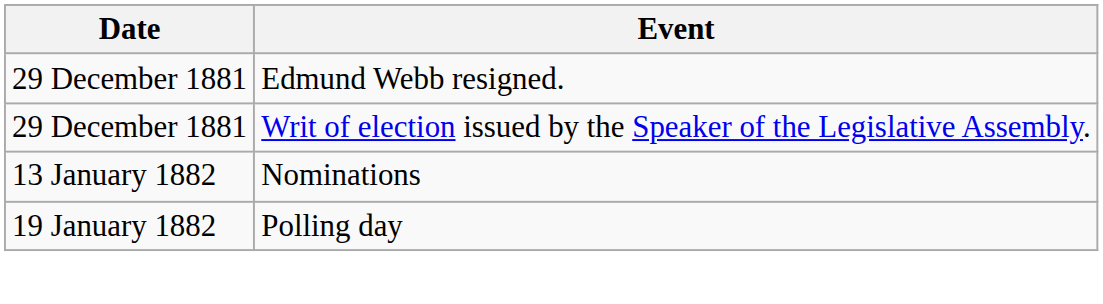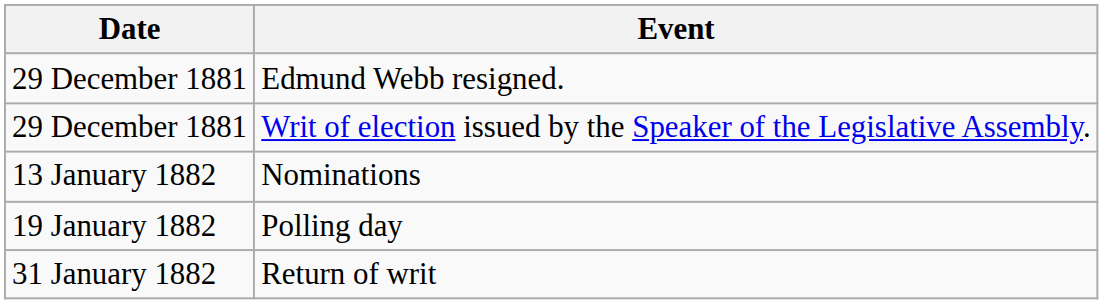 <table class="wikitable">
 <tr>
 <th>Date</th>
 <th>Event</th>
 </tr>
 <tr>
 <td>29 December 1881</td>
 <td>Edmund Webb resigned.</td>
 </tr>
 <tr>
 <td>29 December 1881</td>
 <td><a href='#'>Writ of election</a> issued by the <a href='#'>Speaker of the Legislative Assembly</a>.</td>
 </tr>
 <tr>
 <td>13 January 1882</td>
 <td>Nominations</td>
 </tr>
 <tr>
 <td>19 January 1882</td>
 <td>Polling day</td>
 </tr>
+<tr>
+<td>31 January 1882</td>
+<td>Return of writ</td>
+</tr>
 </table>
